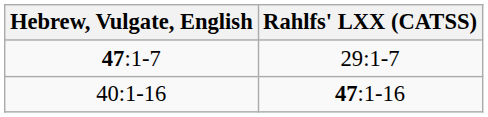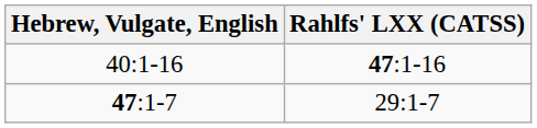 <table class=wikitable>
 <tr>
 <th>Hebrew, Vulgate, English</th>
 <th>Rahlfs' LXX (CATSS)</th>
 </tr>
 <tr>
+<td align=center>40:1-16</td>
+<td align=center><strong>47</strong>:1-16</td>
+</tr>
+<tr>
 <td align=center><strong>47</strong>:1-7</td>
 <td align=center>29:1-7</td>
 </tr>
-<tr>
-<td align=center>40:1-16</td>
-<td align=center><strong>47</strong>:1-16</td>
-</tr>
 </table>
